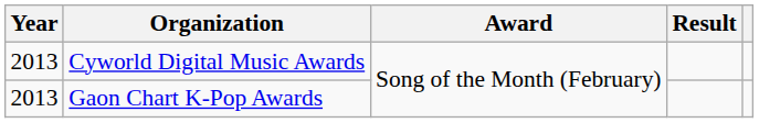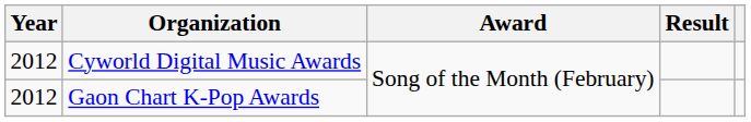 <table class="wikitable plainrowheaders">
 <tr>
 <th scope="col">Year</th>
 <th scope="col">Organization</th>
 <th scope="col">Award</th>
 <th scope="col">Result</th>
 <th class="unsortable"></th>
 </tr>
 <tr>
-<td>2013</td>
+<td>2012</td>
 <td><a href='#'>Cyworld Digital Music Awards</a></td>
 <td rowspan="2">Song of the Month (February)</td>
 <td></td>
 <td style="text-align:center;"></td>
 </tr>
 <tr>
-<td>2013</td>
+<td>2012</td>
 <td><a href='#'>Gaon Chart K-Pop Awards</a></td>
 <td></td>
 <td style="text-align:center;"></td>
 </tr>
 </table>
